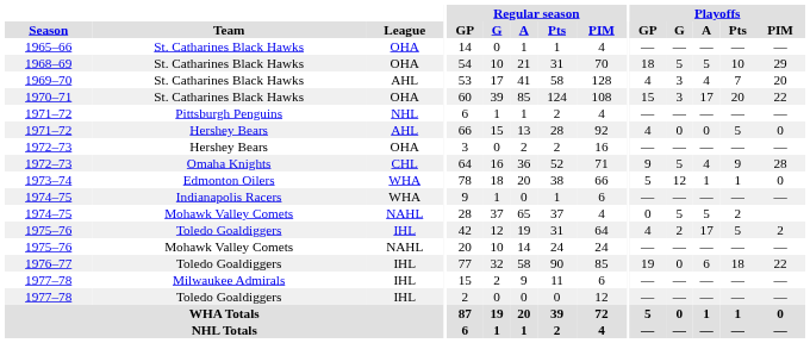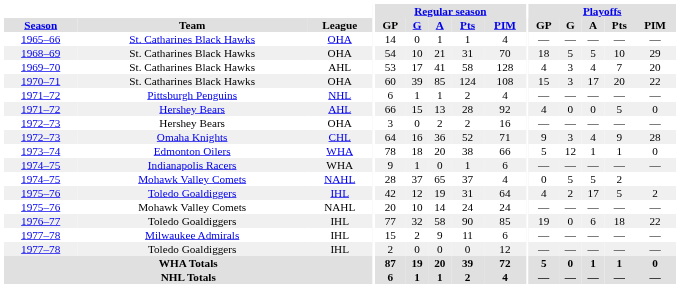 <table border="0" cellpadding="1" cellspacing="0" style="text-align:center; width:60em">
 <tr bgcolor="#e0e0e0">
 <th colspan="3" bgcolor="#ffffff"></th>
 <th rowspan="100" bgcolor="#ffffff"></th>
 <th colspan="5"><a href='#'>Regular season</a></th>
 <th rowspan="100" bgcolor="#ffffff"></th>
 <th colspan="5"><a href='#'>Playoffs</a></th>
 </tr>
 <tr bgcolor="#e0e0e0">
 <th><a href='#'>Season</a></th>
 <th>Team</th>
 <th>League</th>
 <th>GP</th>
 <th><a href='#'>G</a></th>
 <th><a href='#'>A</a></th>
 <th><a href='#'>Pts</a></th>
 <th><a href='#'>PIM</a></th>
 <th>GP</th>
 <th>G</th>
 <th>A</th>
 <th>Pts</th>
 <th>PIM</th>
 </tr>
 <tr>
 <td><a href='#'>1965–66</a></td>
 <td><a href='#'>St. Catharines Black Hawks</a></td>
 <td><a href='#'>OHA</a></td>
 <td>14</td>
 <td>0</td>
 <td>1</td>
 <td>1</td>
 <td>4</td>
 <td>—</td>
 <td>—</td>
 <td>—</td>
 <td>—</td>
 <td>—</td>
 </tr>
 <tr bgcolor="#f0f0f0">
 <td><a href='#'>1968–69</a></td>
 <td>St. Catharines Black Hawks</td>
 <td>OHA</td>
 <td>54</td>
 <td>10</td>
 <td>21</td>
 <td>31</td>
 <td>70</td>
 <td>18</td>
 <td>5</td>
 <td>5</td>
 <td>10</td>
 <td>29</td>
 </tr>
 <tr>
 <td><a href='#'>1969–70</a></td>
 <td>St. Catharines Black Hawks</td>
 <td>AHL</td>
 <td>53</td>
 <td>17</td>
 <td>41</td>
 <td>58</td>
 <td>128</td>
 <td>4</td>
 <td>3</td>
 <td>4</td>
 <td>7</td>
 <td>20</td>
 </tr>
 <tr bgcolor="#f0f0f0">
 <td><a href='#'>1970–71</a></td>
 <td>St. Catharines Black Hawks</td>
 <td>OHA</td>
 <td>60</td>
 <td>39</td>
 <td>85</td>
 <td>124</td>
 <td>108</td>
 <td>15</td>
 <td>3</td>
 <td>17</td>
 <td>20</td>
 <td>22</td>
 </tr>
 <tr>
 <td><a href='#'>1971–72</a></td>
 <td><a href='#'>Pittsburgh Penguins</a></td>
 <td><a href='#'>NHL</a></td>
 <td>6</td>
 <td>1</td>
 <td>1</td>
 <td>2</td>
 <td>4</td>
 <td>—</td>
 <td>—</td>
 <td>—</td>
 <td>—</td>
 <td>—</td>
 </tr>
 <tr bgcolor="#f0f0f0">
 <td><a href='#'>1971–72</a></td>
 <td><a href='#'>Hershey Bears</a></td>
 <td><a href='#'>AHL</a></td>
 <td>66</td>
 <td>15</td>
 <td>13</td>
 <td>28</td>
 <td>92</td>
 <td>4</td>
 <td>0</td>
 <td>0</td>
 <td>5</td>
 <td>0</td>
 </tr>
 <tr>
 <td><a href='#'>1972–73</a></td>
 <td>Hershey Bears</td>
 <td>OHA</td>
 <td>3</td>
 <td>0</td>
 <td>2</td>
 <td>2</td>
 <td>16</td>
 <td>—</td>
 <td>—</td>
 <td>—</td>
 <td>—</td>
 <td>—</td>
 </tr>
 <tr bgcolor="#f0f0f0">
 <td><a href='#'>1972–73</a></td>
 <td><a href='#'>Omaha Knights</a></td>
 <td><a href='#'>CHL</a></td>
 <td>64</td>
 <td>16</td>
 <td>36</td>
 <td>52</td>
 <td>71</td>
 <td>9</td>
-<td>5</td>
+<td>3</td>
 <td>4</td>
 <td>9</td>
 <td>28</td>
 </tr>
 <tr>
 <td><a href='#'>1973–74</a></td>
 <td><a href='#'>Edmonton Oilers</a></td>
 <td><a href='#'>WHA</a></td>
 <td>78</td>
 <td>18</td>
 <td>20</td>
 <td>38</td>
 <td>66</td>
 <td>5</td>
 <td>12</td>
 <td>1</td>
 <td>1</td>
 <td>0</td>
 </tr>
 <tr bgcolor="#f0f0f0">
 <td><a href='#'>1974–75</a></td>
 <td><a href='#'>Indianapolis Racers</a></td>
 <td>WHA</td>
 <td>9</td>
 <td>1</td>
 <td>0</td>
 <td>1</td>
 <td>6</td>
 <td>—</td>
 <td>—</td>
 <td>—</td>
 <td>—</td>
 <td>—</td>
 </tr>
 <tr>
 <td><a href='#'>1974–75</a></td>
 <td><a href='#'>Mohawk Valley Comets</a></td>
 <td><a href='#'>NAHL</a></td>
 <td 55>28</td>
 <td>37</td>
 <td>65</td>
 <td>37</td>
 <td>4</td>
 <td>0</td>
 <td>5</td>
 <td>5</td>
 <td>2</td>
 </tr>
 <tr bgcolor="#f0f0f0">
 <td><a href='#'>1975–76</a></td>
 <td><a href='#'>Toledo Goaldiggers</a></td>
 <td><a href='#'>IHL</a></td>
 <td>42</td>
 <td>12</td>
 <td>19</td>
 <td>31</td>
 <td>64</td>
 <td>4</td>
 <td>2</td>
 <td>17</td>
 <td>5</td>
 <td>2</td>
 </tr>
 <tr>
 <td><a href='#'>1975–76</a></td>
 <td>Mohawk Valley Comets</td>
 <td>NAHL</td>
 <td>20</td>
 <td>10</td>
 <td>14</td>
 <td>24</td>
 <td>24</td>
 <td>—</td>
 <td>—</td>
 <td>—</td>
 <td>—</td>
 <td>—</td>
 </tr>
 <tr bgcolor="#f0f0f0">
 <td><a href='#'>1976–77</a></td>
 <td>Toledo Goaldiggers</td>
 <td>IHL</td>
 <td>77</td>
 <td>32</td>
 <td>58</td>
 <td>90</td>
 <td>85</td>
 <td>19</td>
 <td>0</td>
 <td>6</td>
 <td>18</td>
 <td>22</td>
 </tr>
 <tr>
 <td><a href='#'>1977–78</a></td>
 <td><a href='#'>Milwaukee Admirals</a></td>
 <td>IHL</td>
 <td>15</td>
 <td>2</td>
 <td>9</td>
 <td>11</td>
 <td>6</td>
 <td>—</td>
 <td>—</td>
 <td>—</td>
 <td>—</td>
 <td>—</td>
 </tr>
 <tr bgcolor="#f0f0f0">
 <td><a href='#'>1977–78</a></td>
 <td>Toledo Goaldiggers</td>
 <td>IHL</td>
 <td>2</td>
 <td>0</td>
 <td>0</td>
 <td>0</td>
 <td>12</td>
 <td>—</td>
 <td>—</td>
 <td>—</td>
 <td>—</td>
 <td>—</td>
 </tr>
 <tr bgcolor="#e0e0e0">
 <th colspan="3">WHA Totals</th>
 <th>87</th>
 <th>19</th>
 <th>20</th>
 <th>39</th>
 <th>72</th>
 <th>5</th>
 <th>0</th>
 <th>1</th>
 <th>1</th>
 <th>0</th>
 </tr>
 <tr bgcolor="#e0e0e0">
 <th colspan="3">NHL Totals</th>
 <th>6</th>
 <th>1</th>
 <th>1</th>
 <th>2</th>
 <th>4</th>
 <th>—</th>
 <th>—</th>
 <th>—</th>
 <th>—</th>
 <th>—</th>
 </tr>
 </table>
